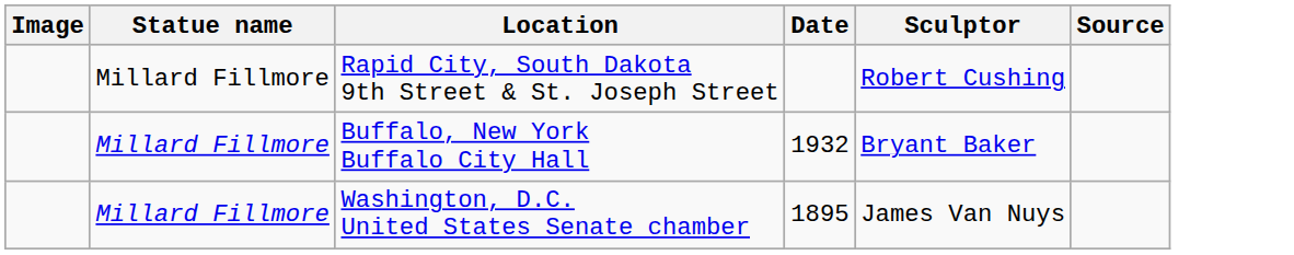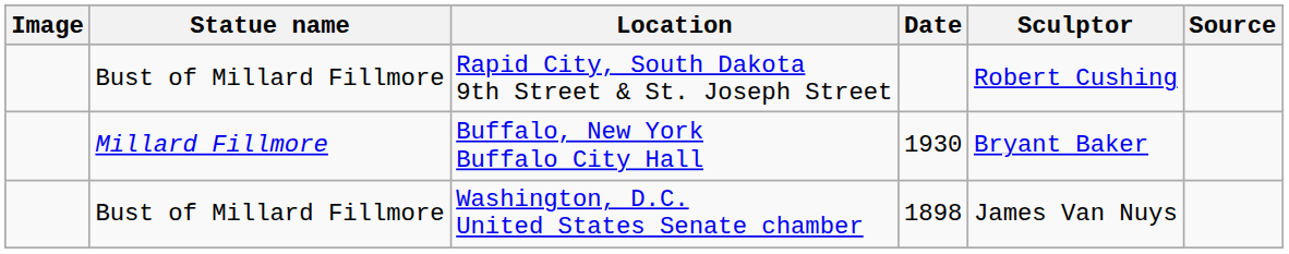 <table class="wikitable sortable">
 <tr>
 <th scope="col" class="unsortable">Image</th>
 <th scope="col">Statue name</th>
 <th scope="col">Location</th>
 <th scope="col">Date</th>
 <th scope="col">Sculptor</th>
 <th scope="col" class="unsortable">Source</th>
 </tr>
 <tr>
 <td></td>
-<td>Millard Fillmore</td>
+<td>Bust of Millard Fillmore</td>
 <td><a href='#'>Rapid City, South Dakota</a><br>9th Street & St. Joseph Street</td>
 <td></td>
 <td><a href='#'>Robert Cushing</a></td>
 <td></td>
 </tr>
 <tr>
 <td></td>
 <td><a href='#'><em>Millard Fillmore</em></a></td>
 <td><a href='#'>Buffalo, New York</a><br><a href='#'>Buffalo City Hall</a></td>
-<td>1932</td>
+<td>1930</td>
 <td><a href='#'>Bryant Baker</a></td>
 <td></td>
 </tr>
 <tr>
 <td></td>
-<td><a href='#'><em>Millard Fillmore</em></a></td>
+<td>Bust of Millard Fillmore</td>
 <td><a href='#'>Washington, D.C.</a><br><a href='#'>United States Senate chamber</a></td>
-<td>1895</td>
+<td>1898</td>
 <td>James Van Nuys</td>
 <td></td>
 </tr>
 </table>
